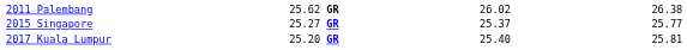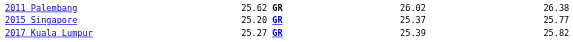 <table>
 <tr>
 <td width=180><a href='#'>2011 Palembang</a> <br> </td>
 <td width=170></td>
 <td>25.62 <strong>GR</strong></td>
 <td width=170></td>
 <td>26.02</td>
 <td width=170></td>
 <td>26.38</td>
 </tr>
 <tr>
 <td><a href='#'>2015 Singapore</a> <br> </td>
 <td></td>
-<td>25.27 <strong><a href='#'>GR</a></strong></td>
+<td>25.20 <strong><a href='#'>GR</a></strong></td>
 <td></td>
 <td>25.37</td>
 <td></td>
 <td>25.77</td>
 </tr>
 <tr>
 <td><a href='#'>2017 Kuala Lumpur</a> <br> </td>
 <td></td>
-<td>25.20 <strong><a href='#'>GR</a></strong></td>
+<td>25.27 <strong><a href='#'>GR</a></strong></td>
 <td></td>
-<td>25.40</td>
+<td>25.39</td>
 <td></td>
-<td>25.81</td>
+<td>25.82</td>
 </tr>
 <tr>
 </tr>
 </table>
